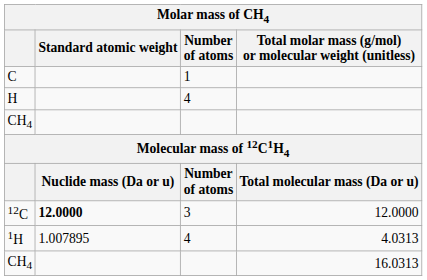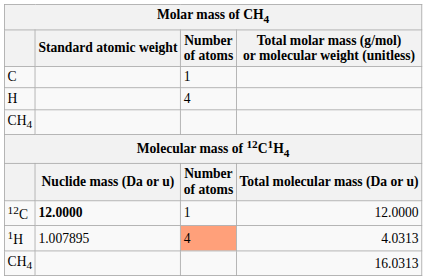 <table class="wikitable plainrowheaders">
 <tr>
 <th colspan=4>Molar mass of CH<sub>4</sub></th>
 </tr>
 <tr>
 <th></th>
 <th>Standard atomic weight</th>
 <th>Number<br>of atoms</th>
 <th>Total molar mass (g/mol) <br> or molecular weight (unitless)</th>
 </tr>
 <tr>
 <td>C</td>
 <td></td>
 <td>1</td>
 <td style="text-align:right;"></td>
 </tr>
 <tr>
 <td>H</td>
 <td></td>
 <td>4</td>
 <td style="text-align:right;"></td>
 </tr>
 <tr>
 <td>CH<sub>4</sub></td>
 <td></td>
 <td></td>
 <td style="text-align:right;"></td>
 </tr>
 <tr>
 <th colspan=4>Molecular mass of <sup>12</sup>C<sup>1</sup>H<sub>4</sub></th>
 </tr>
 <tr>
 <th></th>
 <th>Nuclide mass (Da or u)</th>
 <th>Number<br>of atoms</th>
 <th>Total molecular mass (Da or u)</th>
 </tr>
 <tr>
 <td><sup>12</sup>C</td>
 <td><strong>12.0000</strong></td>
-<td>3</td>
+<td>1</td>
 <td style="text-align:right;">12.0000</td>
 </tr>
 <tr>
 <td><sup>1</sup>H</td>
 <td>1.007895</td>
-<td>4</td>
+<td style="background: lightsalmon;">4</td>
 <td style="text-align:right;">4.0313</td>
 </tr>
 <tr>
 <td>CH<sub>4</sub></td>
 <td></td>
 <td></td>
 <td style="text-align:right;">16.0313</td>
 </tr>
 </table>
